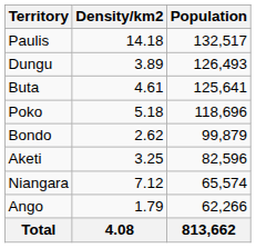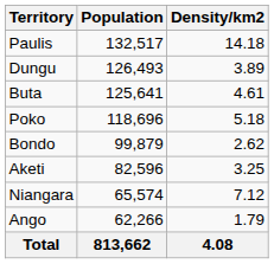 <table class=wikitable style="text-align:right;">
 <tr>
 <th>Territory</th>
+<th>Population</th>
 <th>Density/km2</th>
-<th>Population</th>
 </tr>
 <tr>
 <td style="text-align:left;">Paulis</td>
+<td>132,517</td>
 <td>14.18</td>
-<td>132,517</td>
 </tr>
 <tr>
 <td style="text-align:left;">Dungu</td>
+<td>126,493</td>
 <td>3.89</td>
-<td>126,493</td>
 </tr>
 <tr>
 <td style="text-align:left;">Buta</td>
+<td>125,641</td>
 <td>4.61</td>
-<td>125,641</td>
 </tr>
 <tr>
 <td style="text-align:left;">Poko</td>
+<td>118,696</td>
 <td>5.18</td>
-<td>118,696</td>
 </tr>
 <tr>
 <td style="text-align:left;">Bondo</td>
+<td>99,879</td>
 <td>2.62</td>
-<td>99,879</td>
 </tr>
 <tr>
 <td style="text-align:left;">Aketi</td>
+<td>82,596</td>
 <td>3.25</td>
-<td>82,596</td>
 </tr>
 <tr>
 <td style="text-align:left;">Niangara</td>
+<td>65,574</td>
 <td>7.12</td>
-<td>65,574</td>
 </tr>
 <tr>
 <td style="text-align:left;">Ango</td>
+<td>62,266</td>
 <td>1.79</td>
-<td>62,266</td>
 </tr>
 <tr>
 <th>Total</th>
+<th>813,662</th>
 <th>4.08</th>
-<th>813,662</th>
 </tr>
 </table>
